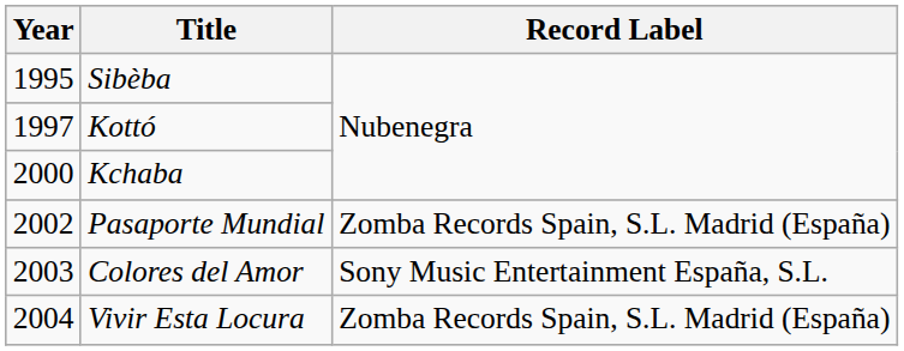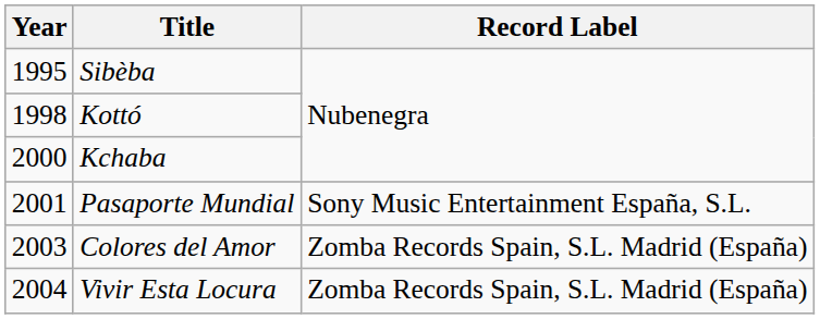 <table class="wikitable">
 <tr>
 <th>Year</th>
 <th>Title</th>
 <th>Record Label</th>
 </tr>
 <tr>
 <td>1995</td>
 <td><em>Sibèba</em></td>
 <td rowspan="3">Nubenegra</td>
 </tr>
 <tr>
-<td>1997</td>
+<td>1998</td>
 <td><em>Kottó</em></td>
 </tr>
 <tr>
 <td>2000</td>
 <td><em>Kchaba</em></td>
 </tr>
 <tr>
-<td>2002</td>
+<td>2001</td>
 <td><em>Pasaporte Mundial</em></td>
-<td>Zomba Records Spain, S.L. Madrid (España)</td>
+<td>Sony Music Entertainment España, S.L.</td>
 </tr>
 <tr>
 <td>2003</td>
 <td><em>Colores del Amor</em></td>
-<td>Sony Music Entertainment España, S.L.</td>
+<td>Zomba Records Spain, S.L. Madrid (España)</td>
 </tr>
 <tr>
 <td>2004</td>
 <td><em>Vivir Esta Locura</em></td>
 <td>Zomba Records Spain, S.L. Madrid (España)</td>
 </tr>
 </table>
